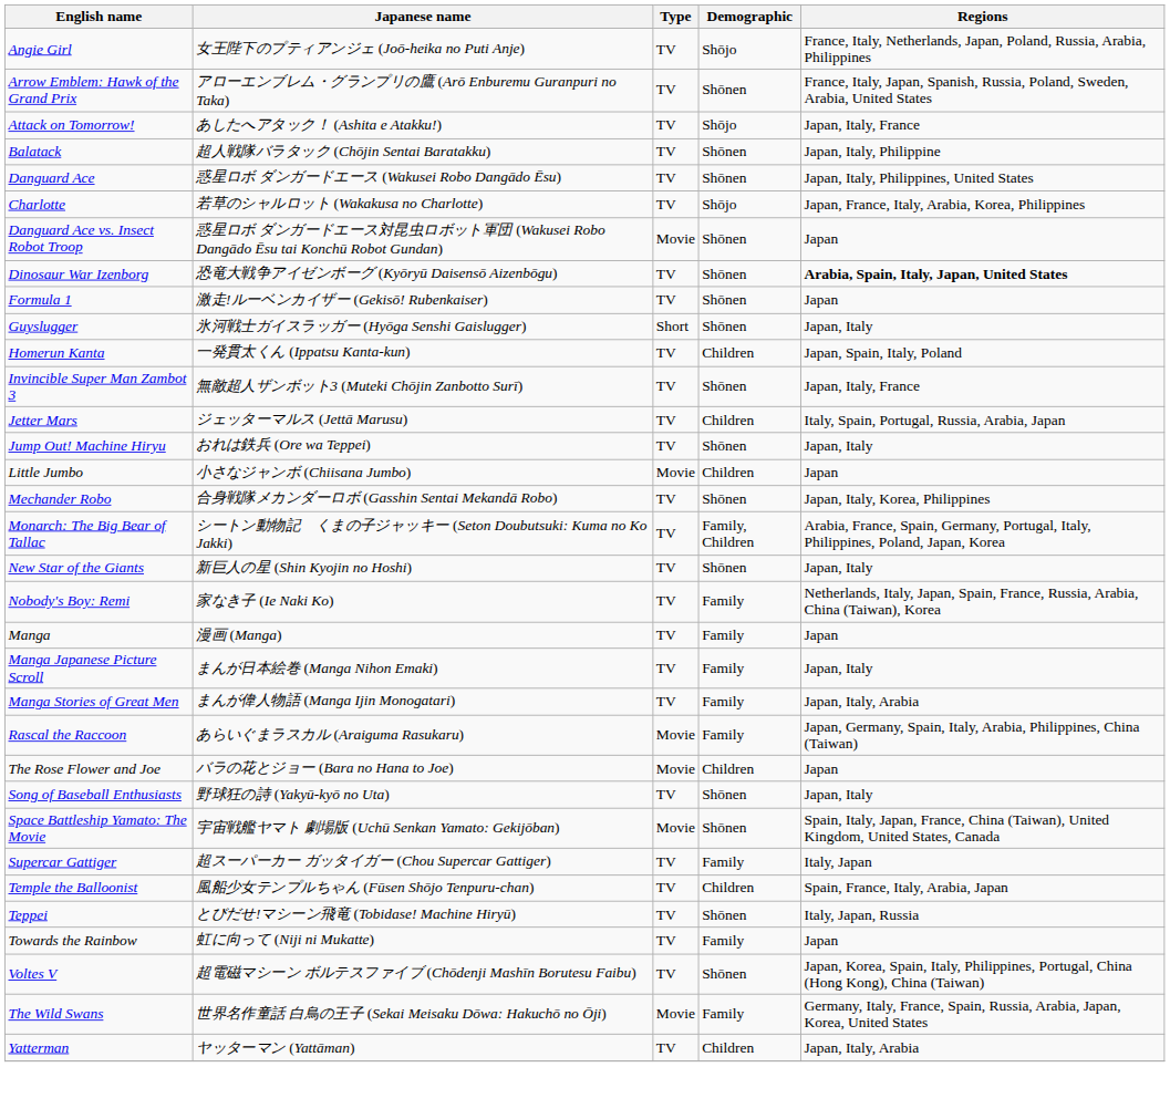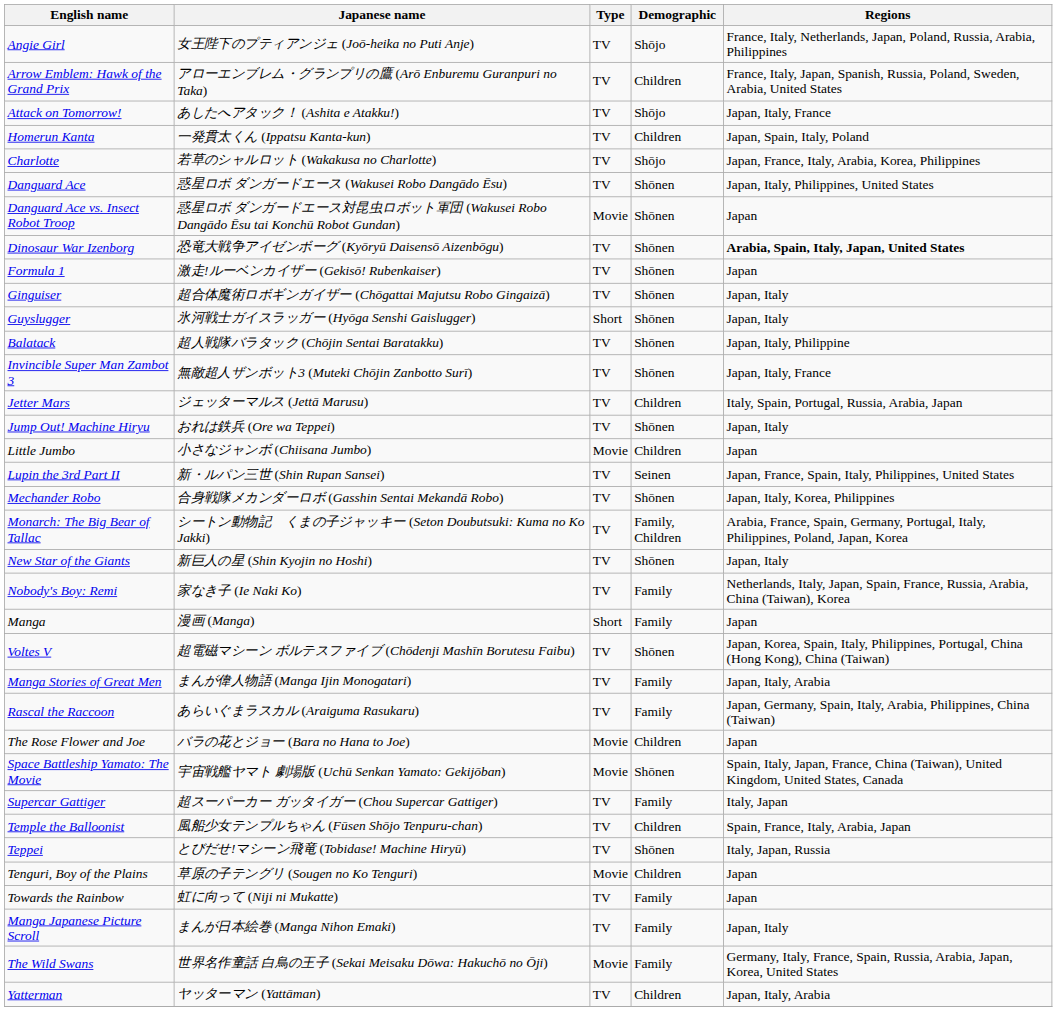 <table class="wikitable sortable" border="1">
 <tr>
 <th>English name</th>
 <th>Japanese name</th>
 <th>Type</th>
 <th>Demographic</th>
 <th>Regions</th>
 </tr>
 <tr>
 <td><em><a href='#'>Angie Girl</a></em></td>
 <td><em>女王陛下のプティアンジェ</em> (<em>Joō-heika no Puti Anje</em>)</td>
 <td>TV</td>
 <td>Shōjo</td>
 <td>France, Italy, Netherlands, Japan, Poland, Russia, Arabia, Philippines</td>
 </tr>
 <tr>
 <td><em><a href='#'>Arrow Emblem: Hawk of the Grand Prix</a></em></td>
 <td><em>アローエンブレム・グランプリの鷹</em> (<em>Arō Enburemu Guranpuri no Taka</em>)</td>
 <td>TV</td>
-<td>Shōnen</td>
+<td>Children</td>
 <td>France, Italy, Japan, Spanish, Russia, Poland, Sweden, Arabia, United States</td>
 </tr>
 <tr>
 <td><em><a href='#'>Attack on Tomorrow!</a></em></td>
 <td><em>あしたへアタック！</em> (<em>Ashita e Atakku!</em>)</td>
 <td>TV</td>
 <td>Shōjo</td>
 <td>Japan, Italy, France</td>
 </tr>
 <tr>
-<td><em><a href='#'>Balatack</a></em></td>
-<td><em>超人戦隊バラタック</em> (<em>Chōjin Sentai Baratakku</em>)</td>
+<td><em><a href='#'>Homerun Kanta</a></em></td>
+<td><em>一発貫太くん</em> (<em>Ippatsu Kanta-kun</em>)</td>
 <td>TV</td>
-<td>Shōnen</td>
-<td>Japan, Italy, Philippine</td>
+<td>Children</td>
+<td>Japan, Spain, Italy, Poland</td>
+</tr>
+<tr>
+<td><em><a href='#'>Charlotte</a></em></td>
+<td><em>若草のシャルロット</em> (<em>Wakakusa no Charlotte</em>)</td>
+<td>TV</td>
+<td>Shōjo</td>
+<td>Japan, France, Italy, Arabia, Korea, Philippines</td>
 </tr>
 <tr>
 <td><em><a href='#'>Danguard Ace</a></em></td>
 <td><em>惑星ロボ ダンガードエース</em> (<em>Wakusei Robo Dangādo Ēsu</em>)</td>
 <td>TV</td>
 <td>Shōnen</td>
 <td>Japan, Italy, Philippines, United States</td>
-</tr>
-<tr>
-<td><em><a href='#'>Charlotte</a></em></td>
-<td><em>若草のシャルロット</em> (<em>Wakakusa no Charlotte</em>)</td>
-<td>TV</td>
-<td>Shōjo</td>
-<td>Japan, France, Italy, Arabia, Korea, Philippines</td>
 </tr>
 <tr>
 <td><em><a href='#'>Danguard Ace vs. Insect Robot Troop</a></em></td>
 <td><em>惑星ロボ ダンガードエース対昆虫ロボット軍団</em> (<em>Wakusei Robo Dangādo Ēsu tai Konchū Robot Gundan</em>)</td>
 <td>Movie</td>
 <td>Shōnen</td>
 <td>Japan</td>
 </tr>
 <tr>
 <td><em><a href='#'>Dinosaur War Izenborg</a></em></td>
 <td><em>恐竜大戦争アイゼンボーグ</em> (<em>Kyōryū Daisensō Aizenbōgu</em>)</td>
 <td>TV</td>
 <td>Shōnen</td>
 <td><strong>Arabia, Spain, Italy, Japan, United States</strong></td>
 </tr>
 <tr>
 <td><em><a href='#'>Formula 1</a></em></td>
 <td><em>激走!ルーベンカイザー</em> (<em>Gekisō! Rubenkaiser</em>)</td>
 <td>TV</td>
 <td>Shōnen</td>
 <td>Japan</td>
 </tr>
 <tr>
+<td><em><a href='#'>Ginguiser</a></em></td>
+<td><em>超合体魔術ロボギンガイザー</em> (<em>Chōgattai Majutsu Robo Gingaizā</em>)</td>
+<td>TV</td>
+<td>Shōnen</td>
+<td>Japan, Italy</td>
+</tr>
+<tr>
 <td><em><a href='#'>Guyslugger</a></em></td>
 <td><em>氷河戦士ガイスラッガー</em> (<em>Hyōga Senshi Gaislugger</em>)</td>
 <td>Short</td>
 <td>Shōnen</td>
 <td>Japan, Italy</td>
 </tr>
 <tr>
-<td><em><a href='#'>Homerun Kanta</a></em></td>
-<td><em>一発貫太くん</em> (<em>Ippatsu Kanta-kun</em>)</td>
+<td><em><a href='#'>Balatack</a></em></td>
+<td><em>超人戦隊バラタック</em> (<em>Chōjin Sentai Baratakku</em>)</td>
 <td>TV</td>
-<td>Children</td>
-<td>Japan, Spain, Italy, Poland</td>
+<td>Shōnen</td>
+<td>Japan, Italy, Philippine</td>
 </tr>
 <tr>
 <td><em><a href='#'>Invincible Super Man Zambot 3</a></em></td>
 <td><em>無敵超人ザンボット3</em> (<em>Muteki Chōjin Zanbotto Surī</em>)</td>
 <td>TV</td>
 <td>Shōnen</td>
 <td>Japan, Italy, France</td>
 </tr>
 <tr>
 <td><em><a href='#'>Jetter Mars</a></em></td>
 <td><em>ジェッターマルス</em> (<em>Jettā Marusu</em>)</td>
 <td>TV</td>
 <td>Children</td>
 <td>Italy, Spain, Portugal, Russia, Arabia, Japan</td>
 </tr>
 <tr>
 <td><em><a href='#'>Jump Out! Machine Hiryu</a></em></td>
 <td><em>おれは鉄兵</em>  (<em>Ore wa Teppei</em>)</td>
 <td>TV</td>
 <td>Shōnen</td>
 <td>Japan, Italy</td>
 </tr>
 <tr>
 <td><em>Little Jumbo</em></td>
 <td><em>小さなジャンボ</em> (<em>Chiisana Jumbo</em>)</td>
 <td>Movie</td>
 <td>Children</td>
 <td>Japan</td>
+</tr>
+<tr>
+<td><em><a href='#'>Lupin the 3rd Part II</a></em></td>
+<td><em>新・ルパン三世</em>  (<em>Shin Rupan Sansei</em>)</td>
+<td>TV</td>
+<td>Seinen</td>
+<td>Japan, France, Spain, Italy, Philippines, United States</td>
 </tr>
 <tr>
 <td><em><a href='#'>Mechander Robo</a></em></td>
 <td><em>合身戦隊メカンダーロボ</em> (<em>Gasshin Sentai Mekandā Robo</em>)</td>
 <td>TV</td>
 <td>Shōnen</td>
 <td>Japan, Italy, Korea, Philippines</td>
 </tr>
 <tr>
 <td><em><a href='#'>Monarch: The Big Bear of Tallac</a></em></td>
 <td><em>シートン動物記　くまの子ジャッキー</em> (<em>Seton Doubutsuki: Kuma no Ko Jakki</em>)</td>
 <td>TV</td>
 <td>Family, Children</td>
 <td>Arabia, France, Spain, Germany, Portugal, Italy, Philippines, Poland, Japan, Korea</td>
 </tr>
 <tr>
 <td><em><a href='#'>New Star of the Giants</a></em></td>
 <td><em>新巨人の星</em> (<em>Shin Kyojin no Hoshi</em>)</td>
 <td>TV</td>
 <td>Shōnen</td>
 <td>Japan, Italy</td>
 </tr>
 <tr>
 <td><em><a href='#'>Nobody's Boy: Remi</a></em></td>
 <td><em>家なき子</em> (<em>Ie Naki Ko</em>)</td>
 <td>TV</td>
 <td>Family</td>
 <td>Netherlands, Italy, Japan, Spain, France, Russia, Arabia, China (Taiwan), Korea</td>
 </tr>
 <tr>
 <td><em>Manga</em></td>
 <td><em>漫画</em> (<em>Manga</em>)</td>
-<td>TV</td>
+<td>Short</td>
 <td>Family</td>
 <td>Japan</td>
 </tr>
 <tr>
-<td><em><a href='#'>Manga Japanese Picture Scroll</a></em></td>
-<td><em>まんが日本絵巻</em> (<em>Manga Nihon Emaki</em>)</td>
+<td><em><a href='#'>Voltes V</a></em></td>
+<td><em>超電磁マシーン ボルテスファイブ</em> (<em>Chōdenji Mashīn Borutesu Faibu</em>)</td>
 <td>TV</td>
-<td>Family</td>
-<td>Japan, Italy</td>
+<td>Shōnen</td>
+<td>Japan, Korea, Spain, Italy, Philippines, Portugal, China (Hong Kong), China (Taiwan)</td>
 </tr>
 <tr>
 <td><em><a href='#'>Manga Stories of Great Men</a></em></td>
 <td><em>まんが偉人物語</em> (<em>Manga Ijin Monogatari</em>)</td>
 <td>TV</td>
 <td>Family</td>
 <td>Japan, Italy, Arabia</td>
 </tr>
 <tr>
 <td><em><a href='#'>Rascal the Raccoon</a></em></td>
 <td><em>あらいぐまラスカル</em> (<em>Araiguma Rasukaru</em>)</td>
-<td>Movie</td>
+<td>TV</td>
 <td>Family</td>
 <td>Japan, Germany, Spain, Italy, Arabia, Philippines, China (Taiwan)</td>
 </tr>
 <tr>
 <td><em>The Rose Flower and Joe</em></td>
 <td><em>バラの花とジョー</em> (<em>Bara no Hana to Joe</em>)</td>
 <td>Movie</td>
 <td>Children</td>
 <td>Japan</td>
-</tr>
-<tr>
-<td><em><a href='#'>Song of Baseball Enthusiasts</a></em></td>
-<td><em>野球狂の詩</em> (<em>Yakyū-kyō no Uta</em>)</td>
-<td>TV</td>
-<td>Shōnen</td>
-<td>Japan, Italy</td>
 </tr>
 <tr>
 <td><em><a href='#'>Space Battleship Yamato: The Movie</a></em></td>
 <td><em>宇宙戦艦ヤマト 劇場版</em> (<em>Uchū Senkan Yamato: Gekijōban</em>)</td>
 <td>Movie</td>
 <td>Shōnen</td>
 <td>Spain, Italy, Japan, France, China (Taiwan), United Kingdom, United States, Canada</td>
 </tr>
 <tr>
 <td><em><a href='#'>Supercar Gattiger</a></em></td>
 <td><em>超スーパーカー ガッタイガー</em> (<em>Chou Supercar Gattiger</em>)</td>
 <td>TV</td>
 <td>Family</td>
 <td>Italy, Japan</td>
 </tr>
 <tr>
 <td><em><a href='#'>Temple the Balloonist</a></em></td>
 <td><em>風船少女テンプルちゃん</em> (<em>Fūsen Shōjo Tenpuru-chan</em>)</td>
 <td>TV</td>
 <td>Children</td>
 <td>Spain, France, Italy, Arabia, Japan</td>
 </tr>
 <tr>
 <td><em><a href='#'>Teppei</a></em></td>
 <td><em>とびだせ!マシーン飛竜</em> (<em>Tobidase! Machine Hiryū</em>)</td>
 <td>TV</td>
 <td>Shōnen</td>
 <td>Italy, Japan, Russia</td>
 </tr>
 <tr>
+<td><em>Tenguri, Boy of the Plains</em></td>
+<td><em>草原の子テングリ</em> (<em>Sougen no Ko Tenguri</em>)</td>
+<td>Movie</td>
+<td>Children</td>
+<td>Japan</td>
+</tr>
+<tr>
 <td><em>Towards the Rainbow</em></td>
 <td><em>虹に向って</em> (<em>Niji ni Mukatte</em>)</td>
 <td>TV</td>
 <td>Family</td>
 <td>Japan</td>
 </tr>
 <tr>
-<td><em><a href='#'>Voltes V</a></em></td>
-<td><em>超電磁マシーン ボルテスファイブ</em> (<em>Chōdenji Mashīn Borutesu Faibu</em>)</td>
+<td><em><a href='#'>Manga Japanese Picture Scroll</a></em></td>
+<td><em>まんが日本絵巻</em> (<em>Manga Nihon Emaki</em>)</td>
 <td>TV</td>
-<td>Shōnen</td>
-<td>Japan, Korea, Spain, Italy, Philippines, Portugal, China (Hong Kong), China (Taiwan)</td>
+<td>Family</td>
+<td>Japan, Italy</td>
 </tr>
 <tr>
 <td><em><a href='#'>The Wild Swans</a></em></td>
 <td><em>世界名作童話 白鳥の王子</em> (<em>Sekai Meisaku Dōwa: Hakuchō no Ōji</em>)</td>
 <td>Movie</td>
 <td>Family</td>
 <td>Germany, Italy, France, Spain, Russia, Arabia, Japan, Korea, United States</td>
 </tr>
 <tr>
 <td><em><a href='#'>Yatterman</a></em></td>
 <td><em>ヤッターマン</em> (<em>Yattāman</em>)</td>
 <td>TV</td>
 <td>Children</td>
 <td>Japan, Italy, Arabia</td>
 </tr>
 <tr>
 </tr>
 </table>
